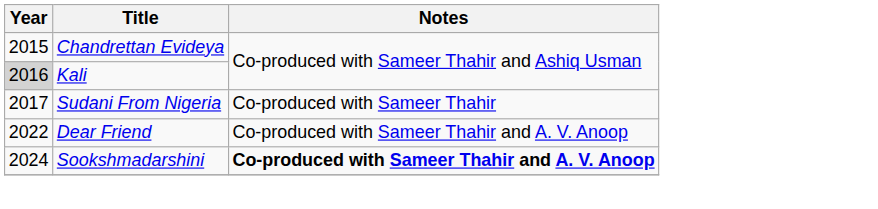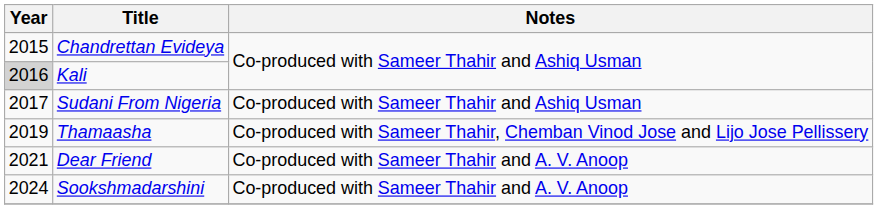 <table class="wikitable sortable">
 <tr>
 <th>Year</th>
 <th>Title</th>
 <th class="unsortable">Notes</th>
 </tr>
 <tr>
 <td>2015</td>
 <td><em><a href='#'>Chandrettan Evideya</a></em></td>
 <td rowspan="2">Co-produced with <a href='#'>Sameer Thahir</a> and <a href='#'>Ashiq Usman</a></td>
 </tr>
 <tr>
 <td style="background: lightgrey;">2016</td>
 <td><em><a href='#'>Kali</a></em></td>
 </tr>
 <tr>
 <td>2017</td>
 <td><em><a href='#'>Sudani From Nigeria</a></em></td>
-<td>Co-produced with <a href='#'>Sameer Thahir</a></td>
+<td>Co-produced with <a href='#'>Sameer Thahir</a> and <a href='#'>Ashiq Usman</a></td>
 </tr>
 <tr>
-<td>2022</td>
+<td>2019</td>
+<td><em><a href='#'>Thamaasha</a></em></td>
+<td>Co-produced with <a href='#'>Sameer Thahir</a>, <a href='#'>Chemban Vinod Jose</a> and <a href='#'>Lijo Jose Pellissery</a></td>
+</tr>
+<tr>
+<td>2021</td>
 <td><em><a href='#'>Dear Friend</a></em></td>
 <td>Co-produced with <a href='#'>Sameer Thahir</a> and <a href='#'>A. V. Anoop</a></td>
 </tr>
 <tr>
 <td>2024</td>
 <td><em><a href='#'>Sookshmadarshini</a></em></td>
-<td><strong>Co-produced with <a href='#'>Sameer Thahir</a> and <a href='#'>A. V. Anoop</a></strong></td>
+<td>Co-produced with <a href='#'>Sameer Thahir</a> and <a href='#'>A. V. Anoop</a></td>
 </tr>
 <tr>
 </tr>
 </table>
